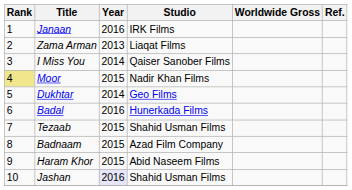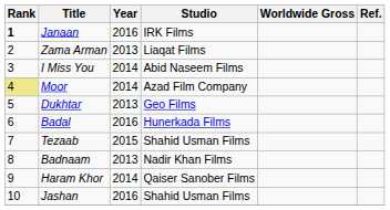 <table class="wikitable">
 <tr>
 <th>Rank</th>
 <th>Title</th>
 <th>Year</th>
 <th>Studio</th>
 <th>Worldwide Gross</th>
 <th>Ref.</th>
 </tr>
 <tr>
-<td>1</td>
+<td><strong>1</strong></td>
 <td><em><a href='#'>Janaan</a></em></td>
 <td>2016</td>
 <td>IRK Films</td>
 <td></td>
 <td></td>
 </tr>
 <tr>
 <td>2</td>
 <td><em>Zama Arman</em></td>
 <td>2013</td>
 <td>Liaqat Films</td>
 <td></td>
 <td></td>
 </tr>
 <tr>
 <td>3</td>
 <td><em>I Miss You</em></td>
 <td>2014</td>
-<td>Qaiser Sanober Films</td>
+<td>Abid Naseem Films</td>
 <td></td>
 <td></td>
 </tr>
 <tr>
 <td style="background: khaki;">4</td>
 <td><a href='#'><em>Moor</em></a></td>
-<td>2015</td>
-<td>Nadir Khan Films</td>
+<td>2014</td>
+<td>Azad Film Company</td>
 <td></td>
 <td></td>
 </tr>
 <tr>
 <td>5</td>
 <td><em><a href='#'>Dukhtar</a></em></td>
-<td>2014</td>
+<td>2013</td>
 <td><a href='#'>Geo Films</a></td>
 <td></td>
 <td></td>
 </tr>
 <tr>
 <td>6</td>
 <td><a href='#'><em>Badal</em></a></td>
 <td>2016</td>
 <td><a href='#'>Hunerkada Films</a></td>
 <td></td>
 <td></td>
 </tr>
 <tr>
 <td>7</td>
 <td><em>Tezaab</em></td>
 <td>2015</td>
 <td>Shahid Usman Films</td>
 <td></td>
 <td></td>
 </tr>
 <tr>
 <td>8</td>
 <td><em>Badnaam</em></td>
-<td>2015</td>
-<td>Azad Film Company</td>
+<td>2013</td>
+<td>Nadir Khan Films</td>
 <td></td>
 <td></td>
 </tr>
 <tr>
 <td>9</td>
 <td><em>Haram Khor</em></td>
-<td>2015</td>
-<td>Abid Naseem Films</td>
+<td>2014</td>
+<td>Qaiser Sanober Films</td>
 <td></td>
 <td></td>
 </tr>
 <tr>
 <td>10</td>
 <td><em>Jashan</em></td>
-<td style="background: lavender;">2016</td>
+<td>2016</td>
 <td>Shahid Usman Films</td>
 <td></td>
 <td></td>
 </tr>
 <tr>
 </tr>
 </table>
